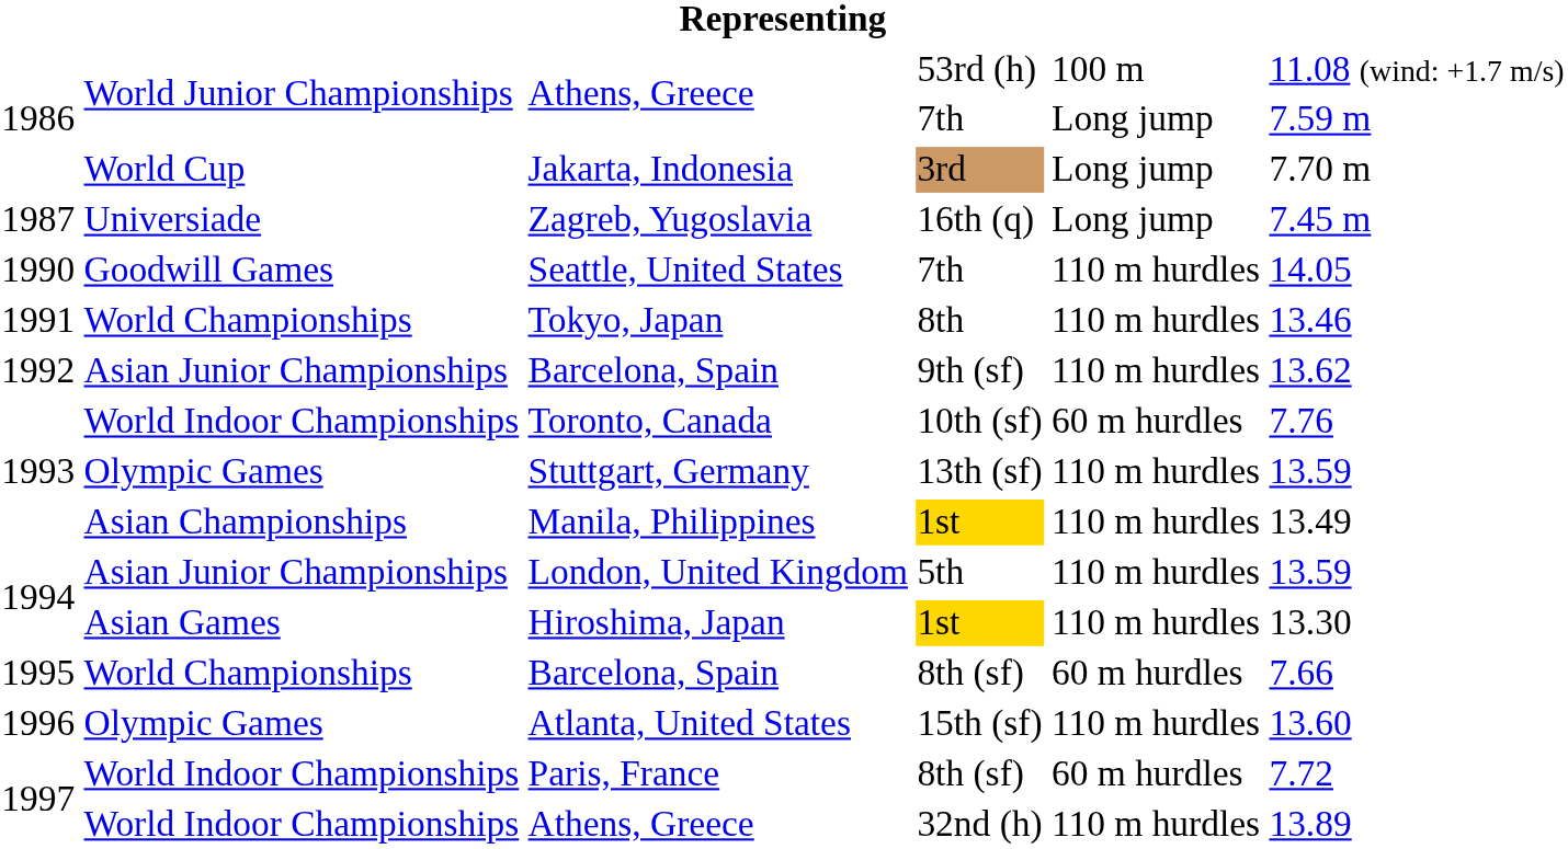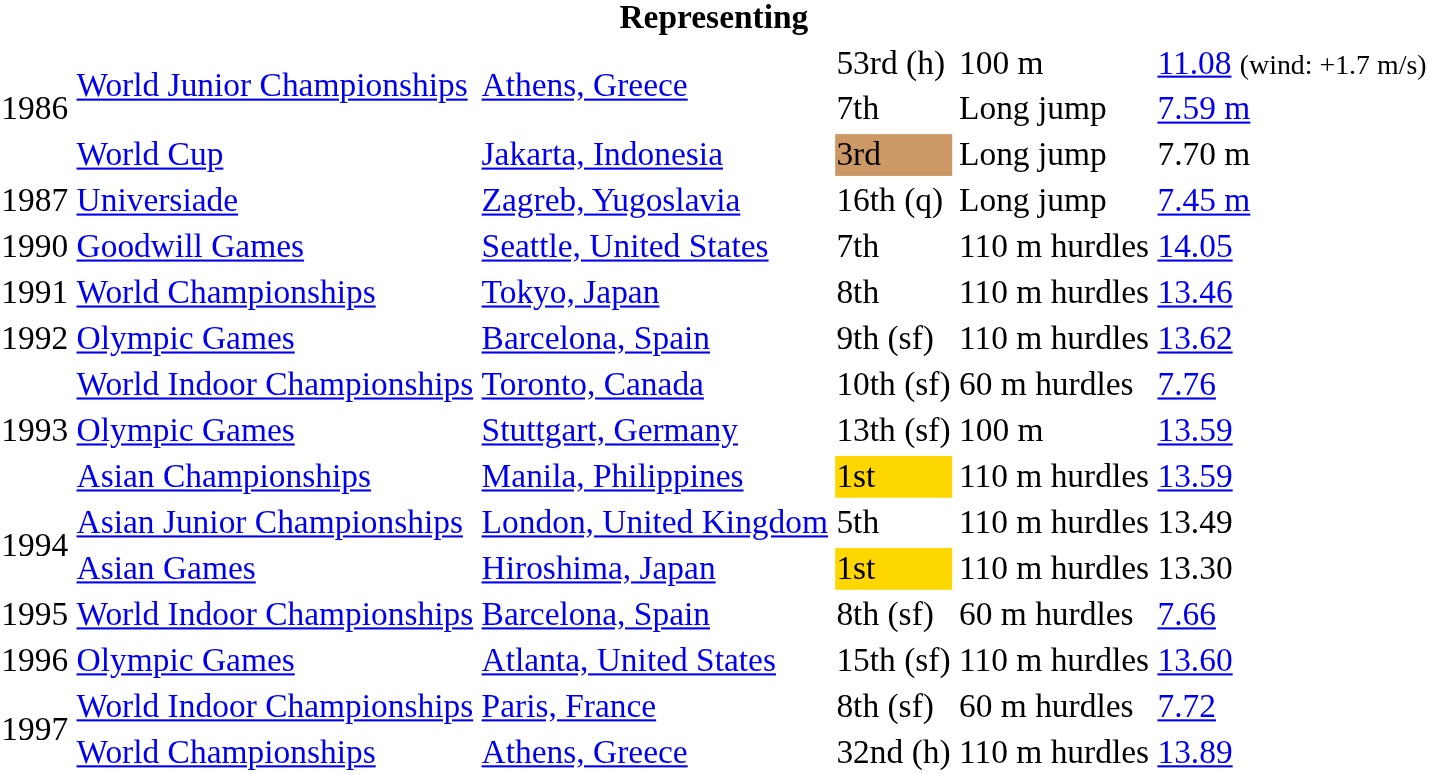 <table>
 <tr>
 <th colspan="6">Representing </th>
 </tr>
 <tr>
 <td rowspan=3>1986</td>
 <td rowspan=2><a href='#'>World Junior Championships</a></td>
 <td rowspan=2><a href='#'>Athens, Greece</a></td>
 <td>53rd (h)</td>
 <td>100 m</td>
 <td><a href='#'>11.08</a> <small>(wind: +1.7 m/s)</small></td>
 </tr>
 <tr>
 <td>7th</td>
 <td>Long jump</td>
 <td><a href='#'>7.59 m</a></td>
 </tr>
 <tr>
 <td><a href='#'>World Cup</a></td>
 <td><a href='#'>Jakarta, Indonesia</a></td>
 <td bgcolor=cc9966>3rd</td>
 <td>Long jump</td>
 <td>7.70 m</td>
 </tr>
 <tr>
 <td>1987</td>
 <td><a href='#'>Universiade</a></td>
 <td><a href='#'>Zagreb, Yugoslavia</a></td>
 <td>16th (q)</td>
 <td>Long jump</td>
 <td><a href='#'>7.45 m</a></td>
 </tr>
 <tr>
 <td>1990</td>
 <td><a href='#'>Goodwill Games</a></td>
 <td><a href='#'>Seattle, United States</a></td>
 <td>7th</td>
 <td>110 m hurdles</td>
 <td><a href='#'>14.05</a></td>
 </tr>
 <tr>
 <td>1991</td>
 <td><a href='#'>World Championships</a></td>
 <td><a href='#'>Tokyo, Japan</a></td>
 <td>8th</td>
 <td>110 m hurdles</td>
 <td><a href='#'>13.46</a></td>
 </tr>
 <tr>
 <td>1992</td>
-<td><a href='#'>Asian Junior Championships</a></td>
+<td><a href='#'>Olympic Games</a></td>
 <td><a href='#'>Barcelona, Spain</a></td>
 <td>9th (sf)</td>
 <td>110 m hurdles</td>
 <td><a href='#'>13.62</a></td>
 </tr>
 <tr>
 <td rowspan=3>1993</td>
 <td><a href='#'>World Indoor Championships</a></td>
 <td><a href='#'>Toronto, Canada</a></td>
 <td>10th (sf)</td>
 <td>60 m hurdles</td>
 <td><a href='#'>7.76</a></td>
 </tr>
 <tr>
 <td><a href='#'>Olympic Games</a></td>
 <td><a href='#'>Stuttgart, Germany</a></td>
 <td>13th (sf)</td>
-<td>110 m hurdles</td>
+<td>100 m</td>
 <td><a href='#'>13.59</a></td>
 </tr>
 <tr>
 <td><a href='#'>Asian Championships</a></td>
 <td><a href='#'>Manila, Philippines</a></td>
 <td bgcolor=gold>1st</td>
 <td>110 m hurdles</td>
-<td>13.49</td>
+<td><a href='#'>13.59</a></td>
 </tr>
 <tr>
 <td rowspan=2>1994</td>
 <td><a href='#'>Asian Junior Championships</a></td>
 <td><a href='#'>London, United Kingdom</a></td>
 <td>5th</td>
 <td>110 m hurdles</td>
-<td><a href='#'>13.59</a></td>
+<td>13.49</td>
 </tr>
 <tr>
 <td><a href='#'>Asian Games</a></td>
 <td><a href='#'>Hiroshima, Japan</a></td>
 <td bgcolor=gold>1st</td>
 <td>110 m hurdles</td>
 <td>13.30</td>
 </tr>
 <tr>
 <td>1995</td>
-<td><a href='#'>World Championships</a></td>
+<td><a href='#'>World Indoor Championships</a></td>
 <td><a href='#'>Barcelona, Spain</a></td>
 <td>8th (sf)</td>
 <td>60 m hurdles</td>
 <td><a href='#'>7.66</a></td>
 </tr>
 <tr>
 <td>1996</td>
 <td><a href='#'>Olympic Games</a></td>
 <td><a href='#'>Atlanta, United States</a></td>
 <td>15th (sf)</td>
 <td>110 m hurdles</td>
 <td><a href='#'>13.60</a></td>
 </tr>
 <tr>
 <td rowspan=2>1997</td>
 <td><a href='#'>World Indoor Championships</a></td>
 <td><a href='#'>Paris, France</a></td>
 <td>8th (sf)</td>
 <td>60 m hurdles</td>
 <td><a href='#'>7.72</a></td>
 </tr>
 <tr>
-<td><a href='#'>World Indoor Championships</a></td>
+<td><a href='#'>World Championships</a></td>
 <td><a href='#'>Athens, Greece</a></td>
 <td>32nd (h)</td>
 <td>110 m hurdles</td>
 <td><a href='#'>13.89</a></td>
 </tr>
 </table>
